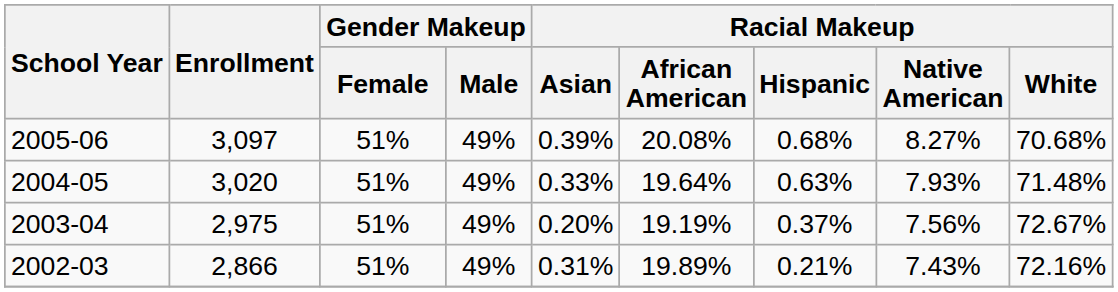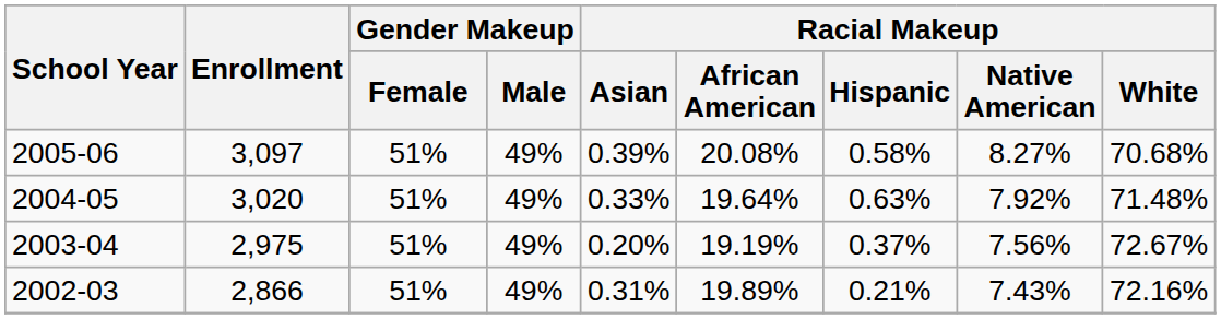 <table class="wikitable" style="font-size: 95%;">
 <tr>
 <th rowspan="2">School Year</th>
 <th rowspan="2">Enrollment</th>
 <th colspan="2">Gender Makeup</th>
 <th colspan="5">Racial Makeup</th>
 </tr>
 <tr>
 <th>Female</th>
 <th>Male</th>
 <th>Asian</th>
 <th>African <br>American</th>
 <th>Hispanic</th>
 <th>Native <br>American</th>
 <th>White</th>
 </tr>
 <tr>
 <td align="left">2005-06</td>
 <td align="center">3,097</td>
 <td align="center">51%</td>
 <td align="center">49%</td>
 <td align="center">0.39%</td>
 <td align="center">20.08%</td>
-<td align="center">0.68%</td>
+<td align="center">0.58%</td>
 <td align="center">8.27%</td>
 <td align="center">70.68%</td>
 </tr>
 <tr>
 <td align="left">2004-05</td>
 <td align="center">3,020</td>
 <td align="center">51%</td>
 <td align="center">49%</td>
 <td align="center">0.33%</td>
 <td align="center">19.64%</td>
 <td align="center">0.63%</td>
-<td align="center">7.93%</td>
+<td align="center">7.92%</td>
 <td align="center">71.48%</td>
 </tr>
 <tr>
 <td align="left">2003-04</td>
 <td align="center">2,975</td>
 <td align="center">51%</td>
 <td align="center">49%</td>
 <td align="center">0.20%</td>
 <td align="center">19.19%</td>
 <td align="center">0.37%</td>
 <td align="center">7.56%</td>
 <td align="center">72.67%</td>
 </tr>
 <tr>
 <td align="left">2002-03</td>
 <td align="center">2,866</td>
 <td align="center">51%</td>
 <td align="center">49%</td>
 <td align="center">0.31%</td>
 <td align="center">19.89%</td>
 <td align="center">0.21%</td>
 <td align="center">7.43%</td>
 <td align="center">72.16%</td>
 </tr>
 <tr>
 </tr>
 </table>
